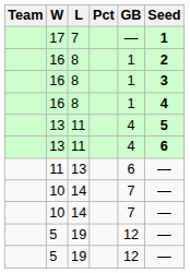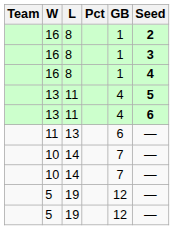 <table class=wikitable>
 <tr>
 <th>Team</th>
 <th>W</th>
 <th>L</th>
 <th>Pct</th>
 <th>GB</th>
 <th>Seed</th>
-</tr>
-<tr bgcolor=ccffcc>
-<td></td>
-<td>17</td>
-<td>7</td>
-<td></td>
-<td style="text-align:center;">—</td>
-<td style="text-align:center;"><strong>1</strong></td>
 </tr>
 <tr bgcolor=ccffcc>
 <td></td>
 <td>16</td>
 <td>8</td>
 <td></td>
 <td style="text-align:center;">1</td>
 <td style="text-align:center;"><strong>2</strong></td>
 </tr>
 <tr bgcolor=ccffcc>
 <td></td>
 <td>16</td>
 <td>8</td>
 <td></td>
 <td style="text-align:center;">1</td>
 <td style="text-align:center;"><strong>3</strong></td>
 </tr>
 <tr bgcolor=ccffcc>
 <td></td>
 <td>16</td>
 <td>8</td>
 <td></td>
 <td style="text-align:center;">1</td>
 <td style="text-align:center;"><strong>4</strong></td>
 </tr>
 <tr bgcolor=ccffcc>
 <td></td>
 <td>13</td>
 <td>11</td>
 <td></td>
 <td style="text-align:center;">4</td>
 <td style="text-align:center;"><strong>5</strong></td>
 </tr>
 <tr bgcolor=ccffcc>
 <td></td>
 <td>13</td>
 <td>11</td>
 <td></td>
 <td style="text-align:center;">4</td>
 <td style="text-align:center;"><strong>6</strong></td>
 </tr>
 <tr>
 <td></td>
 <td>11</td>
 <td>13</td>
 <td></td>
 <td style="text-align:center;">6</td>
 <td style="text-align:center;">—</td>
 </tr>
 <tr>
 <td></td>
 <td>10</td>
 <td>14</td>
 <td></td>
 <td style="text-align:center;">7</td>
 <td style="text-align:center;">—</td>
 </tr>
 <tr>
 <td></td>
 <td>10</td>
 <td>14</td>
 <td></td>
 <td style="text-align:center;">7</td>
 <td style="text-align:center;">—</td>
 </tr>
 <tr>
 <td></td>
 <td>5</td>
 <td>19</td>
 <td></td>
 <td style="text-align:center;">12</td>
 <td style="text-align:center;">—</td>
 </tr>
 <tr>
 <td></td>
 <td>5</td>
 <td>19</td>
 <td></td>
 <td style="text-align:center;">12</td>
 <td style="text-align:center;">—</td>
 </tr>
 </table>
